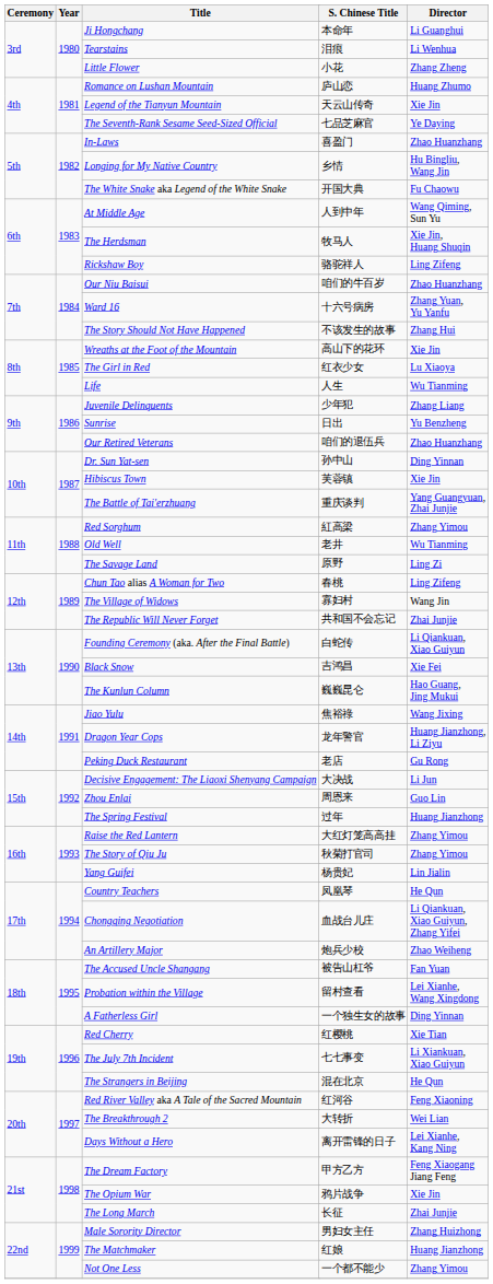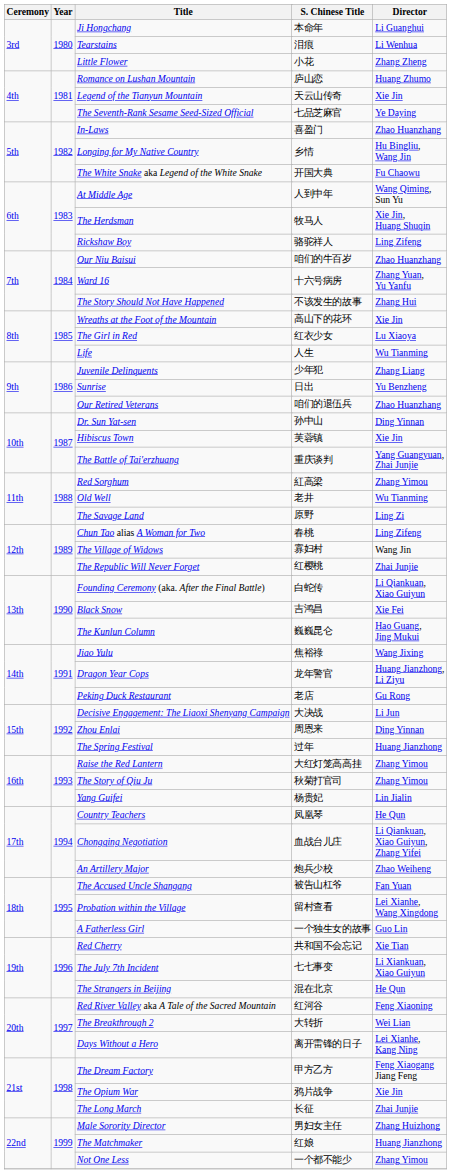 <table class="wikitable">
 <tr>
 <th>Ceremony</th>
 <th>Year</th>
 <th colspan="2">Title</th>
 <th>S. Chinese Title</th>
 <th>Director</th>
 </tr>
 <tr>
 <td rowspan="3"><a href='#'>3rd</a></td>
 <td rowspan="3"><a href='#'>1980</a></td>
 <td colspan="2"><em><a href='#'>Ji Hongchang</a></em></td>
 <td>本命年</td>
 <td><a href='#'>Li Guanghui</a></td>
 </tr>
 <tr>
 <td colspan="2"><em><a href='#'>Tearstains</a></em></td>
 <td>泪痕</td>
 <td><a href='#'>Li Wenhua</a></td>
 </tr>
 <tr>
 <td colspan="2"><em><a href='#'>Little Flower</a></em></td>
 <td>小花</td>
 <td><a href='#'>Zhang Zheng</a></td>
 </tr>
 <tr>
 <td rowspan="3"><a href='#'>4th</a></td>
 <td rowspan="3"><a href='#'>1981</a></td>
 <td colspan="2"><em><a href='#'>Romance on Lushan Mountain</a></em></td>
 <td>庐山恋</td>
 <td><a href='#'>Huang Zhumo</a></td>
 </tr>
 <tr>
 <td colspan="2"><em><a href='#'>Legend of the Tianyun Mountain</a></em></td>
 <td>天云山传奇</td>
 <td><a href='#'>Xie Jin</a></td>
 </tr>
 <tr>
 <td colspan="2"><em><a href='#'>The Seventh-Rank Sesame Seed-Sized Official</a></em></td>
 <td>七品芝麻官</td>
 <td><a href='#'>Ye Daying</a></td>
 </tr>
 <tr>
 <td rowspan="3"><a href='#'>5th</a></td>
 <td rowspan="3"><a href='#'>1982</a></td>
 <td colspan="2"><em><a href='#'>In-Laws</a></em></td>
 <td>喜盈门</td>
 <td><a href='#'>Zhao Huanzhang</a></td>
 </tr>
 <tr>
 <td colspan="2"><em><a href='#'>Longing for My Native Country</a></em></td>
 <td>乡情</td>
 <td><a href='#'>Hu Bingliu</a>,<br><a href='#'>Wang Jin</a></td>
 </tr>
 <tr>
 <td colspan="2"><em><a href='#'>The White Snake</a></em> aka <em>Legend of the White Snake</em></td>
 <td>开国大典</td>
 <td><a href='#'>Fu Chaowu</a></td>
 </tr>
 <tr>
 <td rowspan="3"><a href='#'>6th</a></td>
 <td rowspan="3"><a href='#'>1983</a></td>
 <td colspan="2"><em><a href='#'>At Middle Age</a></em></td>
 <td>人到中年</td>
 <td><a href='#'>Wang Qiming</a>,<br>Sun Yu</td>
 </tr>
 <tr>
 <td colspan="2"><em><a href='#'>The Herdsman</a></em></td>
 <td>牧马人</td>
 <td><a href='#'>Xie Jin</a>,<br><a href='#'>Huang Shuqin</a></td>
 </tr>
 <tr>
 <td colspan="2"><em><a href='#'>Rickshaw Boy</a></em></td>
 <td>骆驼祥人</td>
 <td><a href='#'>Ling Zifeng</a></td>
 </tr>
 <tr>
 <td rowspan="3"><a href='#'>7th</a></td>
 <td rowspan="3"><a href='#'>1984</a></td>
 <td colspan="2"><em><a href='#'>Our Niu Baisui</a></em></td>
 <td>咱们的牛百岁</td>
 <td><a href='#'>Zhao Huanzhang</a></td>
 </tr>
 <tr>
 <td colspan="2"><em><a href='#'>Ward 16</a></em></td>
 <td>十六号病房</td>
 <td><a href='#'>Zhang Yuan</a>,<br><a href='#'>Yu Yanfu</a></td>
 </tr>
 <tr>
 <td colspan="2"><em><a href='#'>The Story Should Not Have Happened</a></em></td>
 <td>不该发生的故事</td>
 <td><a href='#'>Zhang Hui</a></td>
 </tr>
 <tr>
 <td rowspan="3"><a href='#'>8th</a></td>
 <td rowspan="3"><a href='#'>1985</a></td>
 <td colspan="2"><em><a href='#'>Wreaths at the Foot of the Mountain</a></em></td>
 <td>高山下的花环</td>
 <td><a href='#'>Xie Jin</a></td>
 </tr>
 <tr>
 <td colspan="2"><em><a href='#'>The Girl in Red</a></em></td>
 <td>红衣少女</td>
 <td><a href='#'>Lu Xiaoya</a></td>
 </tr>
 <tr>
 <td colspan="2"><em><a href='#'>Life</a></em></td>
 <td>人生</td>
 <td><a href='#'>Wu Tianming</a></td>
 </tr>
 <tr>
 <td rowspan="3"><a href='#'>9th</a></td>
 <td rowspan="3"><a href='#'>1986</a></td>
 <td colspan="2"><em><a href='#'>Juvenile Delinquents</a></em></td>
 <td>少年犯</td>
 <td><a href='#'>Zhang Liang</a></td>
 </tr>
 <tr>
 <td colspan="2"><em><a href='#'>Sunrise</a></em></td>
 <td>日出</td>
 <td><a href='#'>Yu Benzheng</a></td>
 </tr>
 <tr>
 <td colspan="2"><em><a href='#'>Our Retired Veterans</a></em></td>
 <td>咱们的退伍兵</td>
 <td><a href='#'>Zhao Huanzhang</a></td>
 </tr>
 <tr>
 <td rowspan="3"><a href='#'>10th</a></td>
 <td rowspan="3"><a href='#'>1987</a></td>
 <td colspan="2"><em><a href='#'>Dr. Sun Yat-sen</a></em></td>
 <td>孙中山</td>
 <td><a href='#'>Ding Yinnan</a></td>
 </tr>
 <tr>
 <td colspan="2"><em><a href='#'>Hibiscus Town</a></em></td>
 <td>芙蓉镇</td>
 <td><a href='#'>Xie Jin</a></td>
 </tr>
 <tr>
 <td colspan="2"><em><a href='#'>The Battle of Tai'erzhuang</a></em></td>
 <td>重庆谈判</td>
 <td><a href='#'>Yang Guangyuan</a>,<br><a href='#'>Zhai Junjie</a></td>
 </tr>
 <tr>
 <td rowspan="3"><a href='#'>11th</a></td>
 <td rowspan="3"><a href='#'>1988</a></td>
 <td colspan="2"><em><a href='#'>Red Sorghum</a></em></td>
 <td>紅高梁</td>
 <td><a href='#'>Zhang Yimou</a></td>
 </tr>
 <tr>
 <td colspan="2"><em><a href='#'>Old Well</a></em></td>
 <td>老井</td>
 <td><a href='#'>Wu Tianming</a></td>
 </tr>
 <tr>
 <td colspan="2"><a href='#'><em>The Savage Land</em></a></td>
 <td>原野</td>
 <td><a href='#'>Ling Zi</a></td>
 </tr>
 <tr>
 <td rowspan="3"><a href='#'>12th</a></td>
 <td rowspan="3"><a href='#'>1989</a></td>
 <td colspan="2"><em><a href='#'>Chun Tao</a></em> alias <em><a href='#'>A Woman for Two</a></em></td>
 <td>春桃</td>
 <td><a href='#'>Ling Zifeng</a></td>
 </tr>
 <tr>
 <td colspan="2"><em><a href='#'>The Village of Widows</a></em></td>
 <td>寡妇村</td>
 <td>Wang Jin</td>
 </tr>
 <tr>
 <td colspan="2"><em><a href='#'>The Republic Will Never Forget</a></em></td>
-<td>共和国不会忘记</td>
+<td>红樱桃</td>
 <td><a href='#'>Zhai Junjie</a></td>
 </tr>
 <tr>
 <td rowspan="3"><a href='#'>13th</a></td>
 <td rowspan="3"><a href='#'>1990</a></td>
 <td colspan="2"><em><a href='#'>Founding Ceremony</a></em> (aka. <em>After the Final Battle</em>)</td>
 <td>白蛇传</td>
 <td><a href='#'>Li Qiankuan</a>,<br><a href='#'>Xiao Guiyun</a></td>
 </tr>
 <tr>
 <td colspan="2"><em><a href='#'>Black Snow</a></em></td>
 <td>吉鸿昌</td>
 <td><a href='#'>Xie Fei</a></td>
 </tr>
 <tr>
 <td colspan="2"><em><a href='#'>The Kunlun Column</a></em></td>
 <td>巍巍昆仑</td>
 <td><a href='#'>Hao Guang</a>,<br><a href='#'>Jing Mukui</a></td>
 </tr>
 <tr>
 <td rowspan="3"><a href='#'>14th</a></td>
 <td rowspan="3"><a href='#'>1991</a></td>
 <td colspan="2"><em><a href='#'>Jiao Yulu</a></em></td>
 <td>焦裕祿</td>
 <td><a href='#'>Wang Jixing</a></td>
 </tr>
 <tr>
 <td colspan="2"><em><a href='#'>Dragon Year Cops</a></em></td>
 <td>龙年警官</td>
 <td><a href='#'>Huang Jianzhong</a>,<br><a href='#'>Li Ziyu</a></td>
 </tr>
 <tr>
 <td colspan="2"><em><a href='#'>Peking Duck Restaurant</a></em></td>
 <td>老店</td>
 <td><a href='#'>Gu Rong</a></td>
 </tr>
 <tr>
 <td rowspan="3"><a href='#'>15th</a></td>
 <td rowspan="3"><a href='#'>1992</a></td>
 <td colspan="2"><em><a href='#'>Decisive Engagement: The Liaoxi Shenyang Campaign</a></em></td>
 <td>大决战</td>
 <td><a href='#'>Li Jun</a></td>
 </tr>
 <tr>
 <td colspan="2"><em><a href='#'>Zhou Enlai</a></em></td>
 <td>周恩来</td>
-<td><a href='#'>Guo Lin</a></td>
+<td><a href='#'>Ding Yinnan</a></td>
 </tr>
 <tr>
 <td colspan="2"><em><a href='#'>The Spring Festival</a></em></td>
 <td>过年</td>
 <td><a href='#'>Huang Jianzhong</a></td>
 </tr>
 <tr>
 <td rowspan="3"><a href='#'>16th</a></td>
 <td rowspan="3"><a href='#'>1993</a></td>
 <td colspan="2"><em><a href='#'>Raise the Red Lantern</a></em></td>
 <td>大红灯笼高高挂</td>
 <td><a href='#'>Zhang Yimou</a></td>
 </tr>
 <tr>
 <td colspan="2"><em><a href='#'>The Story of Qiu Ju</a></em></td>
 <td>秋菊打官司</td>
 <td><a href='#'>Zhang Yimou</a></td>
 </tr>
 <tr>
 <td colspan="2"><em><a href='#'>Yang Guifei</a></em></td>
 <td>杨贵妃</td>
 <td><a href='#'>Lin Jialin</a></td>
 </tr>
 <tr>
 <td rowspan="3"><a href='#'>17th</a></td>
 <td rowspan="3"><a href='#'>1994</a></td>
 <td colspan="2"><em><a href='#'>Country Teachers</a></em></td>
 <td>凤凰琴</td>
 <td><a href='#'>He Qun</a></td>
 </tr>
 <tr>
 <td colspan="2"><em><a href='#'>Chongqing Negotiation</a></em></td>
 <td>血战台儿庄</td>
 <td><a href='#'>Li Qiankuan</a>,<br><a href='#'>Xiao Guiyun</a>,<br><a href='#'>Zhang Yifei</a></td>
 </tr>
 <tr>
 <td colspan="2"><em><a href='#'>An Artillery Major</a></em></td>
 <td>炮兵少校</td>
 <td><a href='#'>Zhao Weiheng</a></td>
 </tr>
 <tr>
 <td rowspan="3"><a href='#'>18th</a></td>
 <td rowspan="3"><a href='#'>1995</a></td>
 <td colspan="2"><em><a href='#'>The Accused Uncle Shangang</a></em></td>
 <td>被告山杠爷</td>
 <td><a href='#'>Fan Yuan</a></td>
 </tr>
 <tr>
 <td colspan="2"><em><a href='#'>Probation within the Village</a></em></td>
 <td>留村查看</td>
 <td><a href='#'>Lei Xianhe</a>,<br><a href='#'>Wang Xingdong</a></td>
 </tr>
 <tr>
 <td colspan="2"><em><a href='#'>A Fatherless Girl</a></em></td>
 <td>一个独生女的故事</td>
-<td><a href='#'>Ding Yinnan</a></td>
+<td><a href='#'>Guo Lin</a></td>
 </tr>
 <tr>
 <td rowspan="3"><a href='#'>19th</a></td>
 <td rowspan="3"><a href='#'>1996</a></td>
 <td colspan="2"><em><a href='#'>Red Cherry</a></em></td>
-<td>红樱桃</td>
+<td>共和国不会忘记</td>
 <td><a href='#'>Xie Tian</a></td>
 </tr>
 <tr>
 <td colspan="2"><em><a href='#'>The July 7th Incident</a></em></td>
 <td>七七事变</td>
 <td><a href='#'>Li Xiankuan</a>,<br><a href='#'>Xiao Guiyun</a></td>
 </tr>
 <tr>
 <td colspan="2"><em><a href='#'>The Strangers in Beijing</a></em></td>
 <td>混在北京</td>
 <td><a href='#'>He Qun</a></td>
 </tr>
 <tr>
 <td rowspan="3"><a href='#'>20th</a></td>
 <td rowspan="3"><a href='#'>1997</a></td>
 <td colspan="2"><em><a href='#'>Red River Valley</a></em> aka <em>A Tale of the Sacred Mountain</em></td>
 <td>红河谷</td>
 <td><a href='#'>Feng Xiaoning</a></td>
 </tr>
 <tr>
 <td colspan="2"><em><a href='#'>The Breakthrough 2</a></em></td>
 <td>大转折</td>
 <td><a href='#'>Wei Lian</a></td>
 </tr>
 <tr>
 <td colspan="2"><em><a href='#'>Days Without a Hero</a></em></td>
 <td>离开雷锋的日子</td>
 <td><a href='#'>Lei Xianhe</a>,<br><a href='#'>Kang Ning</a></td>
 </tr>
 <tr>
 <td rowspan="3"><a href='#'>21st</a></td>
 <td rowspan="3"><a href='#'>1998</a></td>
 <td colspan="2"><em><a href='#'>The Dream Factory</a></em></td>
 <td>甲方乙方</td>
 <td><a href='#'>Feng Xiaogang</a><br>Jiang Feng</td>
 </tr>
 <tr>
 <td colspan="2"><em><a href='#'>The Opium War</a></em></td>
 <td>鸦片战争</td>
 <td><a href='#'>Xie Jin</a></td>
 </tr>
 <tr>
 <td colspan="2"><em><a href='#'>The Long March</a></em></td>
 <td>长征</td>
 <td><a href='#'>Zhai Junjie</a></td>
 </tr>
 <tr>
 <td rowspan="3"><a href='#'>22nd</a></td>
 <td rowspan="3"><a href='#'>1999</a></td>
 <td colspan="2"><em><a href='#'>Male Sorority Director</a></em></td>
 <td>男妇女主任</td>
 <td><a href='#'>Zhang Huizhong</a></td>
 </tr>
 <tr>
 <td colspan="2"><em><a href='#'>The Matchmaker</a></em></td>
 <td>红娘</td>
 <td><a href='#'>Huang Jianzhong</a></td>
 </tr>
 <tr>
 <td colspan="2"><em><a href='#'>Not One Less</a></em></td>
 <td>一个都不能少</td>
 <td><a href='#'>Zhang Yimou</a></td>
 </tr>
 <tr>
 </tr>
 </table>
